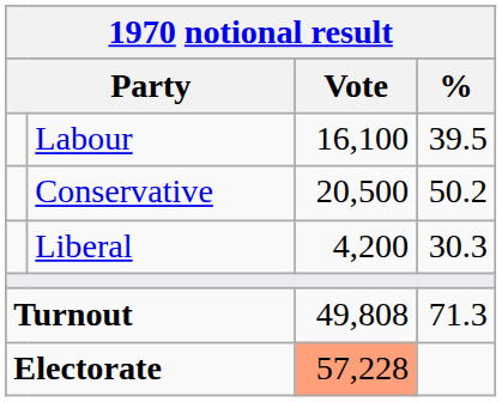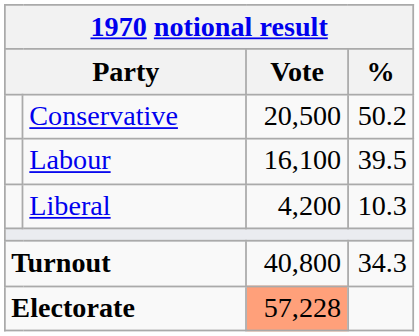 <table class="wikitable">
 <tr>
 <th colspan="4"><a href='#'>1970</a> <a href='#'>notional result</a></th>
 </tr>
 <tr>
 <th bgcolor="#DDDDFF" width="130px" colspan="2">Party</th>
 <th bgcolor="#DDDDFF" width="50px">Vote</th>
 <th bgcolor="#DDDDFF" width="30px">%</th>
 </tr>
 <tr>
 <td></td>
+<td><a href='#'>Conservative</a></td>
+<td align=right>20,500</td>
+<td align=right>50.2</td>
+</tr>
+<tr>
+<td></td>
 <td><a href='#'>Labour</a></td>
 <td align=right>16,100</td>
 <td align=right>39.5</td>
 </tr>
 <tr>
 <td></td>
-<td><a href='#'>Conservative</a></td>
-<td align=right>20,500</td>
-<td align=right>50.2</td>
-</tr>
-<tr>
-<td></td>
 <td><a href='#'>Liberal</a></td>
 <td align=right>4,200</td>
-<td align=right>30.3</td>
+<td align=right>10.3</td>
 </tr>
 <tr>
 <td colspan="4" bgcolor="#EAECF0"></td>
 </tr>
 <tr>
 <td colspan="2"><strong>Turnout</strong></td>
-<td align=right>49,808</td>
-<td align=right>71.3</td>
+<td align=right>40,800</td>
+<td align=right>34.3</td>
 </tr>
 <tr>
 <td colspan="2"><strong>Electorate</strong></td>
 <td align=right style="background: lightsalmon;">57,228</td>
 </tr>
 </table>
